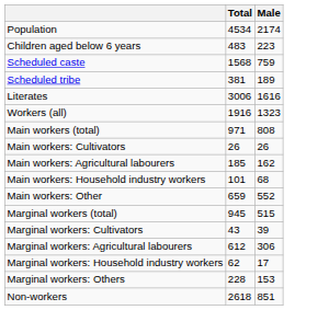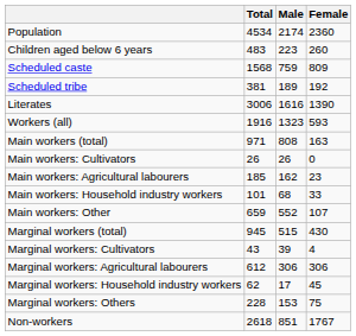 <table class="wikitable sortable">
 <tr>
 <th></th>
 <th>Total</th>
 <th>Male</th>
+<th>Female</th>
 </tr>
 <tr>
 <td>Population</td>
 <td>4534</td>
 <td>2174</td>
+<td>2360</td>
 </tr>
 <tr>
 <td>Children aged below 6 years</td>
 <td>483</td>
 <td>223</td>
+<td>260</td>
 </tr>
 <tr>
 <td><a href='#'>Scheduled caste</a></td>
 <td>1568</td>
 <td>759</td>
+<td>809</td>
 </tr>
 <tr>
 <td><a href='#'>Scheduled tribe</a></td>
 <td>381</td>
 <td>189</td>
+<td>192</td>
 </tr>
 <tr>
 <td>Literates</td>
 <td>3006</td>
 <td>1616</td>
+<td>1390</td>
 </tr>
 <tr>
 <td>Workers (all)</td>
 <td>1916</td>
 <td>1323</td>
+<td>593</td>
 </tr>
 <tr>
 <td>Main workers (total)</td>
 <td>971</td>
 <td>808</td>
+<td>163</td>
 </tr>
 <tr>
 <td>Main workers: Cultivators</td>
 <td>26</td>
 <td>26</td>
+<td>0</td>
 </tr>
 <tr>
 <td>Main workers: Agricultural labourers</td>
 <td>185</td>
 <td>162</td>
+<td>23</td>
 </tr>
 <tr>
 <td>Main workers: Household industry workers</td>
 <td>101</td>
 <td>68</td>
+<td>33</td>
 </tr>
 <tr>
 <td>Main workers: Other</td>
 <td>659</td>
 <td>552</td>
+<td>107</td>
 </tr>
 <tr>
 <td>Marginal workers (total)</td>
 <td>945</td>
 <td>515</td>
+<td>430</td>
 </tr>
 <tr>
 <td>Marginal workers: Cultivators</td>
 <td>43</td>
 <td>39</td>
+<td>4</td>
 </tr>
 <tr>
 <td>Marginal workers: Agricultural labourers</td>
 <td>612</td>
+<td>306</td>
 <td>306</td>
 </tr>
 <tr>
 <td>Marginal workers: Household industry workers</td>
 <td>62</td>
 <td>17</td>
+<td>45</td>
 </tr>
 <tr>
 <td>Marginal workers: Others</td>
 <td>228</td>
 <td>153</td>
+<td>75</td>
 </tr>
 <tr>
 <td>Non-workers</td>
 <td>2618</td>
 <td>851</td>
+<td>1767</td>
 </tr>
 </table>
